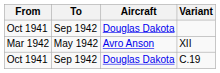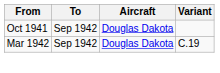 <table class="wikitable">
 <tr>
 <th>From</th>
 <th>To</th>
 <th>Aircraft</th>
 <th>Variant</th>
 </tr>
 <tr>
 <td>Oct 1941</td>
 <td>Sep 1942</td>
 <td><a href='#'>Douglas Dakota</a></td>
 <td></td>
 </tr>
 <tr>
 <td>Mar 1942</td>
-<td>May 1942</td>
-<td><a href='#'>Avro Anson</a></td>
-<td>XII</td>
-</tr>
-<tr>
-<td>Oct 1941</td>
 <td>Sep 1942</td>
 <td><a href='#'>Douglas Dakota</a></td>
 <td>C.19</td>
 </tr>
 </table>
